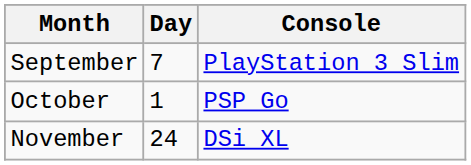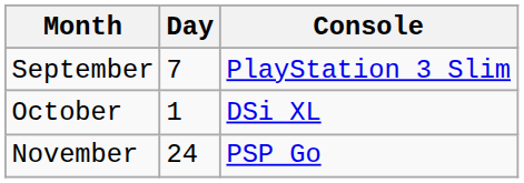 <table class="wikitable">
 <tr>
 <th>Month</th>
 <th>Day</th>
 <th>Console</th>
 </tr>
 <tr>
 <td>September</td>
 <td>7</td>
 <td><a href='#'>PlayStation 3 Slim</a></td>
 </tr>
 <tr>
 <td>October</td>
 <td>1</td>
-<td><a href='#'>PSP Go</a></td>
+<td><a href='#'>DSi XL</a></td>
 </tr>
 <tr>
 <td>November</td>
 <td>24</td>
-<td><a href='#'>DSi XL</a></td>
+<td><a href='#'>PSP Go</a></td>
 </tr>
 </table>
